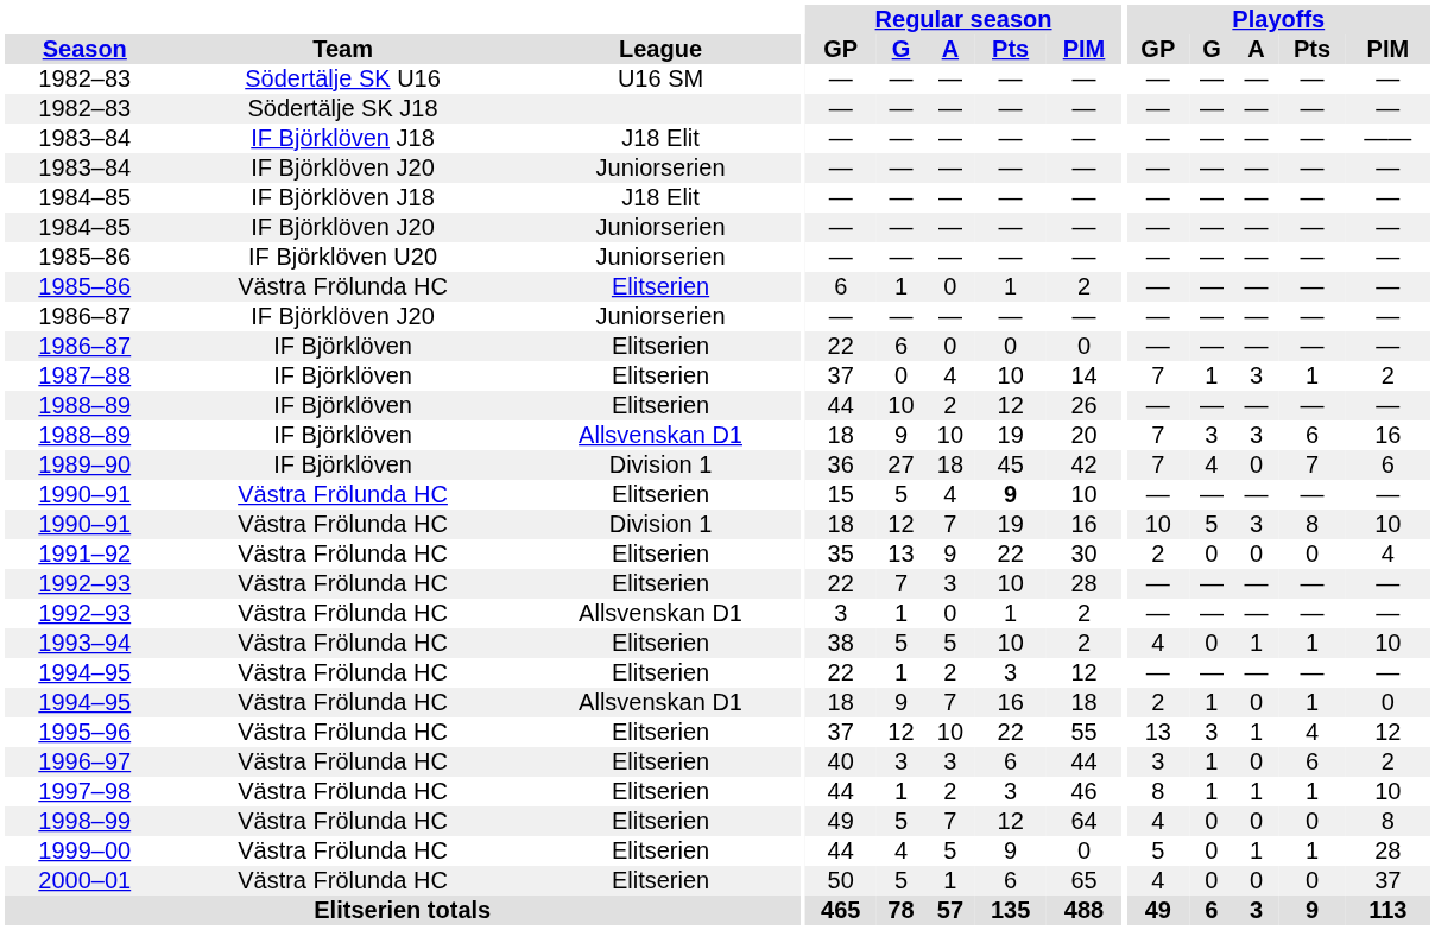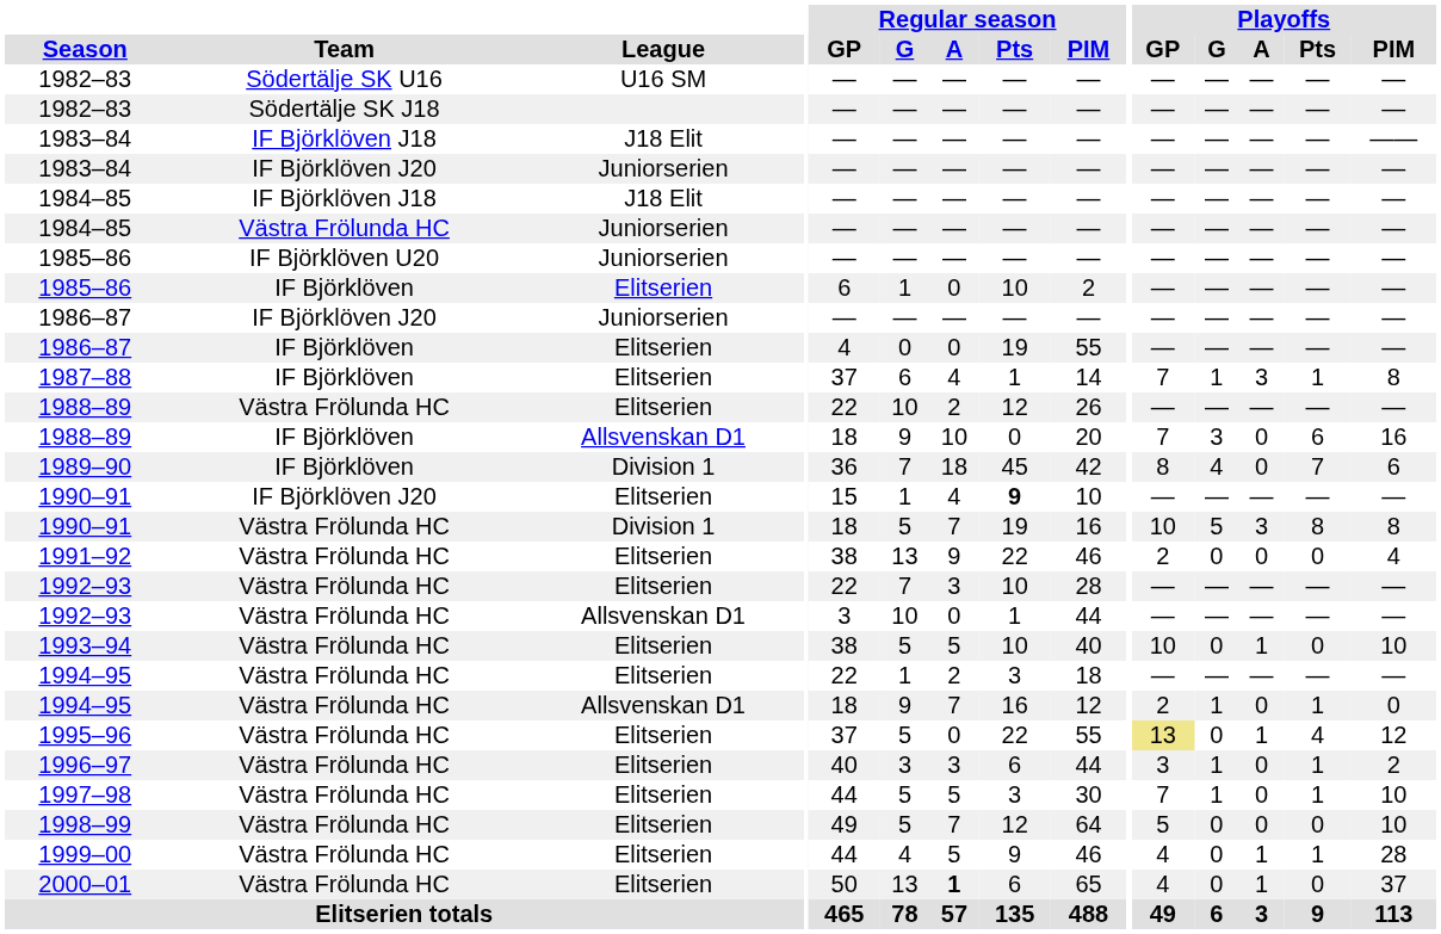 <table border="0" cellpadding="1" cellspacing="0" style="text-align:center; width:60em">
 <tr bgcolor="#e0e0e0">
 <th colspan="3" bgcolor="#ffffff"></th>
 <th rowspan="99" bgcolor="#ffffff"></th>
 <th colspan="5"><a href='#'>Regular season</a></th>
 <th rowspan="99" bgcolor="#ffffff"></th>
 <th colspan="5"><a href='#'>Playoffs</a></th>
 </tr>
 <tr bgcolor="#e0e0e0">
 <th><a href='#'>Season</a></th>
 <th>Team</th>
 <th>League</th>
 <th>GP</th>
 <th><a href='#'>G</a></th>
 <th><a href='#'>A</a></th>
 <th><a href='#'>Pts</a></th>
 <th><a href='#'>PIM</a></th>
 <th>GP</th>
 <th>G</th>
 <th>A</th>
 <th>Pts</th>
 <th>PIM</th>
 </tr>
 <tr>
 <td>1982–83</td>
 <td><a href='#'>Södertälje SK</a> U16</td>
 <td>U16 SM</td>
 <td>—</td>
 <td>—</td>
 <td>—</td>
 <td>—</td>
 <td>—</td>
 <td>—</td>
 <td>—</td>
 <td>—</td>
 <td>—</td>
 <td>—</td>
 </tr>
 <tr bgcolor="#f0f0f0">
 <td>1982–83</td>
 <td>Södertälje SK J18</td>
 <td></td>
 <td>—</td>
 <td>—</td>
 <td>—</td>
 <td>—</td>
 <td>—</td>
 <td>—</td>
 <td>—</td>
 <td>—</td>
 <td>—</td>
 <td>—</td>
 </tr>
 <tr>
 <td>1983–84</td>
 <td><a href='#'>IF Björklöven</a> J18</td>
 <td>J18 Elit</td>
 <td>—</td>
 <td>—</td>
 <td>—</td>
 <td>—</td>
 <td>—</td>
 <td>—</td>
 <td>—</td>
 <td>—</td>
 <td>—</td>
 <td>——</td>
 </tr>
 <tr bgcolor="#f0f0f0">
 <td>1983–84</td>
 <td>IF Björklöven J20</td>
 <td>Juniorserien</td>
 <td>—</td>
 <td>—</td>
 <td>—</td>
 <td>—</td>
 <td>—</td>
 <td>—</td>
 <td>—</td>
 <td>—</td>
 <td>—</td>
 <td>—</td>
 </tr>
 <tr>
 <td>1984–85</td>
 <td>IF Björklöven J18</td>
 <td>J18 Elit</td>
 <td>—</td>
 <td>—</td>
 <td>—</td>
 <td>—</td>
 <td>—</td>
 <td>—</td>
 <td>—</td>
 <td>—</td>
 <td>—</td>
 <td>—</td>
 </tr>
 <tr bgcolor="#f0f0f0">
 <td>1984–85</td>
-<td>IF Björklöven J20</td>
+<td><a href='#'>Västra Frölunda HC</a></td>
 <td>Juniorserien</td>
 <td>—</td>
 <td>—</td>
 <td>—</td>
 <td>—</td>
 <td>—</td>
 <td>—</td>
 <td>—</td>
 <td>—</td>
 <td>—</td>
 <td>—</td>
 </tr>
 <tr>
 <td>1985–86</td>
 <td>IF Björklöven U20</td>
 <td>Juniorserien</td>
 <td>—</td>
 <td>—</td>
 <td>—</td>
 <td>—</td>
 <td>—</td>
 <td>—</td>
 <td>—</td>
 <td>—</td>
 <td>—</td>
 <td>—</td>
 </tr>
 <tr bgcolor="#f0f0f0">
 <td><a href='#'>1985–86</a></td>
-<td>Västra Frölunda HC</td>
+<td>IF Björklöven</td>
 <td><a href='#'>Elitserien</a></td>
 <td>6</td>
 <td>1</td>
 <td>0</td>
-<td>1</td>
+<td>10</td>
 <td>2</td>
 <td>—</td>
 <td>—</td>
 <td>—</td>
 <td>—</td>
 <td>—</td>
 </tr>
 <tr>
 <td>1986–87</td>
 <td>IF Björklöven J20</td>
 <td>Juniorserien</td>
 <td>—</td>
 <td>—</td>
 <td>—</td>
 <td>—</td>
 <td>—</td>
 <td>—</td>
 <td>—</td>
 <td>—</td>
 <td>—</td>
 <td>—</td>
 </tr>
 <tr bgcolor="#f0f0f0">
 <td><a href='#'>1986–87</a></td>
 <td>IF Björklöven</td>
 <td>Elitserien</td>
-<td>22</td>
-<td>6</td>
+<td>4</td>
 <td>0</td>
 <td>0</td>
-<td>0</td>
+<td>19</td>
+<td>55</td>
 <td>—</td>
 <td>—</td>
 <td>—</td>
 <td>—</td>
 <td>—</td>
 </tr>
 <tr>
 <td><a href='#'>1987–88</a></td>
 <td>IF Björklöven</td>
 <td>Elitserien</td>
 <td>37</td>
-<td>0</td>
+<td>6</td>
 <td>4</td>
-<td>10</td>
+<td>1</td>
 <td>14</td>
 <td>7</td>
 <td>1</td>
 <td>3</td>
 <td>1</td>
-<td>2</td>
+<td>8</td>
 </tr>
 <tr bgcolor="#f0f0f0">
 <td><a href='#'>1988–89</a></td>
-<td>IF Björklöven</td>
+<td>Västra Frölunda HC</td>
 <td>Elitserien</td>
-<td>44</td>
+<td>22</td>
 <td>10</td>
 <td>2</td>
 <td>12</td>
 <td>26</td>
 <td>—</td>
 <td>—</td>
 <td>—</td>
 <td>—</td>
 <td>—</td>
 </tr>
 <tr>
 <td><a href='#'>1988–89</a></td>
 <td>IF Björklöven</td>
 <td><a href='#'>Allsvenskan D1</a></td>
 <td>18</td>
 <td>9</td>
 <td>10</td>
-<td>19</td>
+<td>0</td>
 <td>20</td>
 <td>7</td>
 <td>3</td>
-<td>3</td>
+<td>0</td>
 <td>6</td>
 <td>16</td>
 </tr>
 <tr bgcolor="#f0f0f0">
 <td><a href='#'>1989–90</a></td>
 <td>IF Björklöven</td>
 <td>Division 1</td>
 <td>36</td>
-<td>27</td>
+<td>7</td>
 <td>18</td>
 <td>45</td>
 <td>42</td>
-<td>7</td>
+<td>8</td>
 <td>4</td>
 <td>0</td>
 <td>7</td>
 <td>6</td>
 </tr>
 <tr>
 <td><a href='#'>1990–91</a></td>
-<td><a href='#'>Västra Frölunda HC</a></td>
+<td>IF Björklöven J20</td>
 <td>Elitserien</td>
 <td>15</td>
-<td>5</td>
+<td>1</td>
 <td>4</td>
 <td><strong>9</strong></td>
 <td>10</td>
 <td>—</td>
 <td>—</td>
 <td>—</td>
 <td>—</td>
 <td>—</td>
 </tr>
 <tr bgcolor="#f0f0f0">
 <td><a href='#'>1990–91</a></td>
 <td>Västra Frölunda HC</td>
 <td>Division 1</td>
 <td>18</td>
-<td>12</td>
+<td>5</td>
 <td>7</td>
 <td>19</td>
 <td>16</td>
 <td>10</td>
 <td>5</td>
 <td>3</td>
 <td>8</td>
-<td>10</td>
+<td>8</td>
 </tr>
 <tr>
 <td><a href='#'>1991–92</a></td>
 <td>Västra Frölunda HC</td>
 <td>Elitserien</td>
-<td>35</td>
+<td>38</td>
 <td>13</td>
 <td>9</td>
 <td>22</td>
-<td>30</td>
+<td>46</td>
 <td>2</td>
 <td>0</td>
 <td>0</td>
 <td>0</td>
 <td>4</td>
 </tr>
 <tr bgcolor="#f0f0f0">
 <td><a href='#'>1992–93</a></td>
 <td>Västra Frölunda HC</td>
 <td>Elitserien</td>
 <td>22</td>
 <td>7</td>
 <td>3</td>
 <td>10</td>
 <td>28</td>
 <td>—</td>
 <td>—</td>
 <td>—</td>
 <td>—</td>
 <td>—</td>
 </tr>
 <tr>
 <td><a href='#'>1992–93</a></td>
 <td>Västra Frölunda HC</td>
 <td>Allsvenskan D1</td>
 <td>3</td>
-<td>1</td>
+<td>10</td>
 <td>0</td>
 <td>1</td>
-<td>2</td>
+<td>44</td>
 <td>—</td>
 <td>—</td>
 <td>—</td>
 <td>—</td>
 <td>—</td>
 </tr>
 <tr bgcolor="#f0f0f0">
 <td><a href='#'>1993–94</a></td>
 <td>Västra Frölunda HC</td>
 <td>Elitserien</td>
 <td>38</td>
 <td>5</td>
 <td>5</td>
 <td>10</td>
-<td>2</td>
-<td>4</td>
+<td>40</td>
+<td>10</td>
 <td>0</td>
 <td>1</td>
-<td>1</td>
+<td>0</td>
 <td>10</td>
 </tr>
 <tr>
 <td><a href='#'>1994–95</a></td>
 <td>Västra Frölunda HC</td>
 <td>Elitserien</td>
 <td>22</td>
 <td>1</td>
 <td>2</td>
 <td>3</td>
-<td>12</td>
+<td>18</td>
 <td>—</td>
 <td>—</td>
 <td>—</td>
 <td>—</td>
 <td>—</td>
 </tr>
 <tr bgcolor="#f0f0f0">
 <td><a href='#'>1994–95</a></td>
 <td>Västra Frölunda HC</td>
 <td>Allsvenskan D1</td>
 <td>18</td>
 <td>9</td>
 <td>7</td>
 <td>16</td>
-<td>18</td>
+<td>12</td>
 <td>2</td>
 <td>1</td>
 <td>0</td>
 <td>1</td>
 <td>0</td>
 </tr>
 <tr>
 <td><a href='#'>1995–96</a></td>
 <td>Västra Frölunda HC</td>
 <td>Elitserien</td>
 <td>37</td>
-<td>12</td>
-<td>10</td>
+<td>5</td>
+<td>0</td>
 <td>22</td>
 <td>55</td>
-<td>13</td>
-<td>3</td>
+<td style="background: khaki;">13</td>
+<td>0</td>
 <td>1</td>
 <td>4</td>
 <td>12</td>
 </tr>
 <tr bgcolor="#f0f0f0">
 <td><a href='#'>1996–97</a></td>
 <td>Västra Frölunda HC</td>
 <td>Elitserien</td>
 <td>40</td>
 <td>3</td>
 <td>3</td>
 <td>6</td>
 <td>44</td>
 <td>3</td>
 <td>1</td>
 <td>0</td>
-<td>6</td>
+<td>1</td>
 <td>2</td>
 </tr>
 <tr>
 <td><a href='#'>1997–98</a></td>
 <td>Västra Frölunda HC</td>
 <td>Elitserien</td>
 <td>44</td>
+<td>5</td>
+<td>5</td>
+<td>3</td>
+<td>30</td>
+<td>7</td>
 <td>1</td>
-<td>2</td>
-<td>3</td>
-<td>46</td>
-<td>8</td>
-<td>1</td>
-<td>1</td>
+<td>0</td>
 <td>1</td>
 <td>10</td>
 </tr>
 <tr bgcolor="#f0f0f0">
 <td><a href='#'>1998–99</a></td>
 <td>Västra Frölunda HC</td>
 <td>Elitserien</td>
 <td>49</td>
 <td>5</td>
 <td>7</td>
 <td>12</td>
 <td>64</td>
-<td>4</td>
+<td>5</td>
 <td>0</td>
 <td>0</td>
 <td>0</td>
-<td>8</td>
+<td>10</td>
 </tr>
 <tr>
 <td><a href='#'>1999–00</a></td>
 <td>Västra Frölunda HC</td>
 <td>Elitserien</td>
 <td>44</td>
 <td>4</td>
 <td>5</td>
 <td>9</td>
-<td>0</td>
-<td>5</td>
+<td>46</td>
+<td>4</td>
 <td>0</td>
 <td>1</td>
 <td>1</td>
 <td>28</td>
 </tr>
 <tr bgcolor="#f0f0f0">
 <td><a href='#'>2000–01</a></td>
 <td>Västra Frölunda HC</td>
 <td>Elitserien</td>
 <td>50</td>
-<td>5</td>
-<td>1</td>
+<td>13</td>
+<td><strong>1</strong></td>
 <td>6</td>
 <td>65</td>
 <td>4</td>
 <td>0</td>
-<td>0</td>
+<td>1</td>
 <td>0</td>
 <td>37</td>
 </tr>
 <tr>
 </tr>
 <tr ALIGN="center" bgcolor="#e0e0e0">
 <th colspan="3">Elitserien totals</th>
 <th ALIGN="center">465</th>
 <th ALIGN="center">78</th>
 <th ALIGN="center">57</th>
 <th ALIGN="center">135</th>
 <th ALIGN="center">488</th>
 <th ALIGN="center">49</th>
 <th ALIGN="center">6</th>
 <th ALIGN="center">3</th>
 <th ALIGN="center">9</th>
 <th ALIGN="center">113</th>
 </tr>
 </table>
